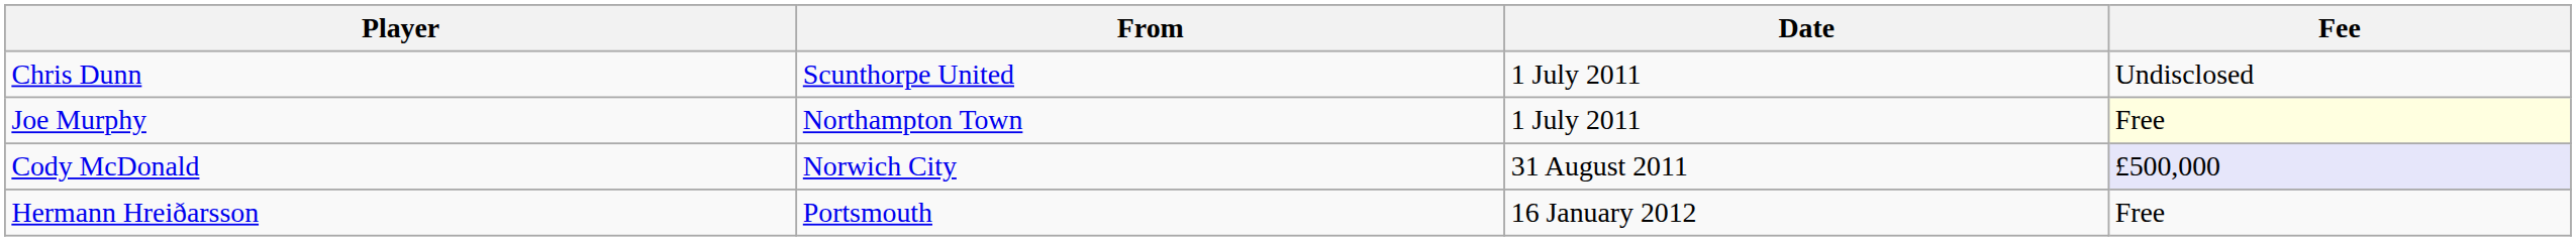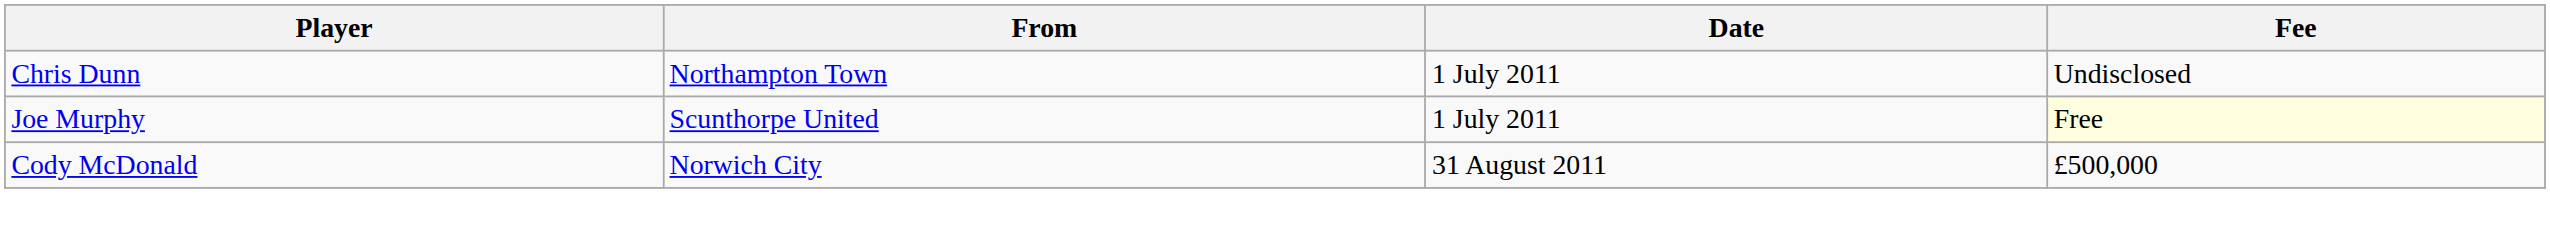 <table class="wikitable sortable" style="text-align:center; font-size:95%;width:70%; text-align:left">
 <tr>
 <th>Player</th>
 <th>From</th>
 <th>Date</th>
 <th>Fee</th>
 </tr>
 <tr>
 <td> <a href='#'>Chris Dunn</a></td>
-<td> <a href='#'>Scunthorpe United</a></td>
+<td> <a href='#'>Northampton Town</a></td>
 <td>1 July 2011</td>
 <td>Undisclosed</td>
 </tr>
 <tr>
 <td> <a href='#'>Joe Murphy</a></td>
-<td> <a href='#'>Northampton Town</a></td>
+<td> <a href='#'>Scunthorpe United</a></td>
 <td>1 July 2011</td>
 <td style="background: lightyellow;">Free</td>
 </tr>
 <tr>
 <td> <a href='#'>Cody McDonald</a></td>
 <td> <a href='#'>Norwich City</a></td>
 <td>31 August 2011</td>
-<td style="background: lavender;">£500,000</td>
-</tr>
-<tr>
-<td> <a href='#'>Hermann Hreiðarsson</a></td>
-<td> <a href='#'>Portsmouth</a></td>
-<td>16 January 2012</td>
-<td>Free</td>
+<td>£500,000</td>
 </tr>
 </table>
